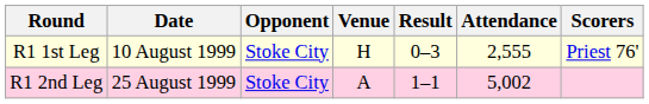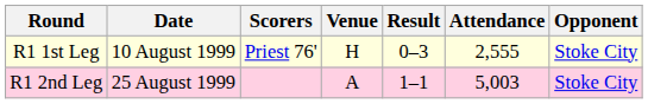 <table class= "wikitable " style="font-size:100%; text-align:center">
 <tr>
 <th>Round</th>
 <th>Date</th>
-<th>Opponent</th>
+<th>Scorers</th>
 <th>Venue</th>
 <th>Result</th>
 <th>Attendance</th>
-<th>Scorers</th>
+<th>Opponent</th>
 </tr>
 <tr style="background: #ffffdd;">
 <td>R1 1st Leg</td>
 <td>10 August 1999</td>
-<td><a href='#'>Stoke City</a></td>
+<td><a href='#'>Priest</a> 76'</td>
 <td>H</td>
 <td>0–3</td>
 <td>2,555</td>
-<td><a href='#'>Priest</a> 76'</td>
+<td><a href='#'>Stoke City</a></td>
 </tr>
 <tr style="background: #ffd0e3;">
 <td>R1 2nd Leg</td>
 <td>25 August 1999</td>
-<td><a href='#'>Stoke City</a></td>
+<td></td>
 <td>A</td>
 <td>1–1</td>
-<td>5,002</td>
-<td></td>
+<td>5,003</td>
+<td><a href='#'>Stoke City</a></td>
 </tr>
 </table>
